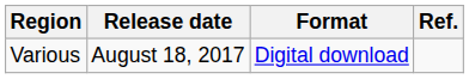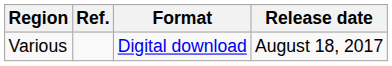 <table class="wikitable">
 <tr>
 <th>Region</th>
+<th>Ref.</th>
+<th>Format</th>
 <th>Release date</th>
-<th>Format</th>
-<th>Ref.</th>
 </tr>
 <tr>
 <td>Various</td>
+<td></td>
+<td><a href='#'>Digital download</a></td>
 <td>August 18, 2017</td>
-<td><a href='#'>Digital download</a></td>
-<td></td>
 </tr>
 </table>
